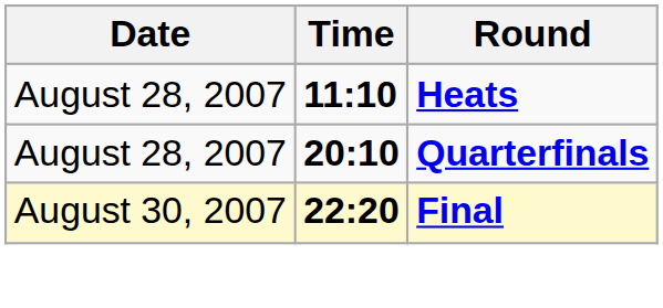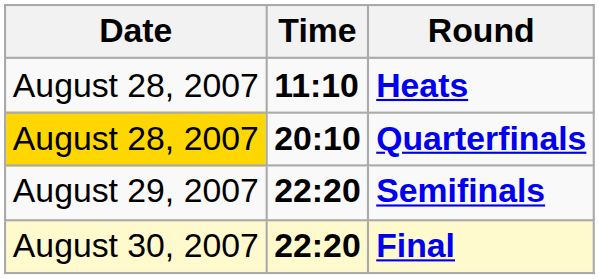 <table class="wikitable">
 <tr>
 <th>Date</th>
 <th>Time</th>
 <th>Round</th>
 </tr>
 <tr>
 <td>August 28, 2007</td>
 <td><strong>11:10</strong></td>
 <td><strong><a href='#'>Heats</a></strong></td>
 </tr>
 <tr>
-<td>August 28, 2007</td>
+<td style="background: gold;">August 28, 2007</td>
 <td><strong>20:10</strong></td>
 <td><strong><a href='#'>Quarterfinals</a></strong></td>
+</tr>
+<tr>
+<td>August 29, 2007</td>
+<td><strong>22:20</strong></td>
+<td><strong><a href='#'>Semifinals</a></strong></td>
 </tr>
 <tr style=background:lemonchiffon>
 <td>August 30, 2007</td>
 <td><strong>22:20</strong></td>
 <td><strong><a href='#'>Final</a></strong></td>
 </tr>
 </table>
